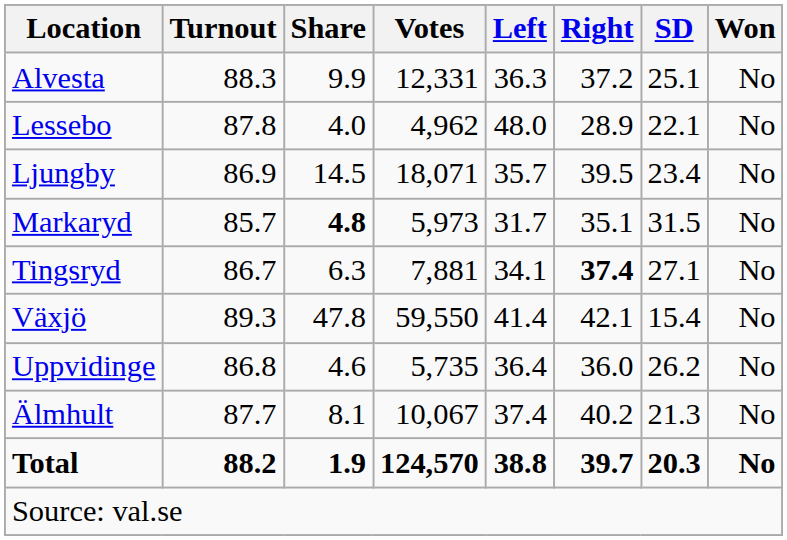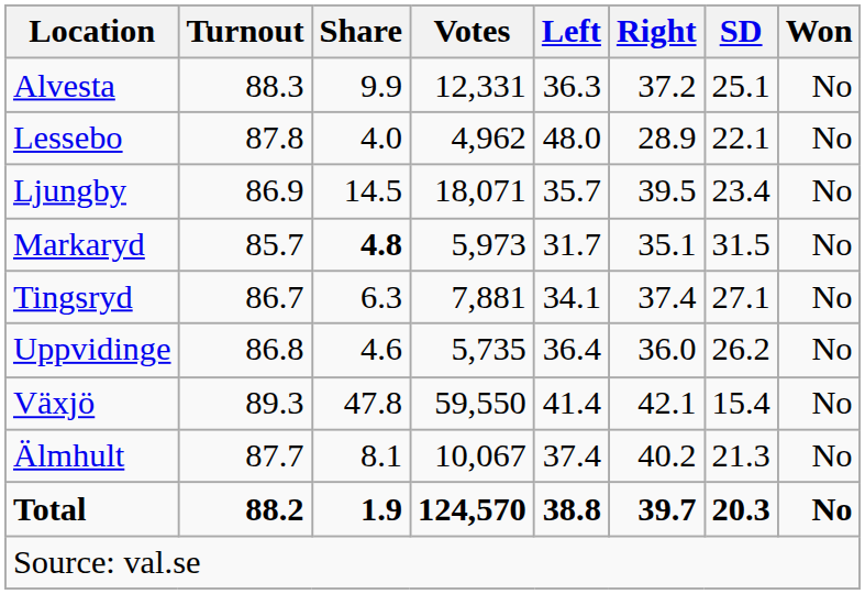 <table class="wikitable sortable" style=text-align:right>
 <tr>
 <th>Location</th>
 <th>Turnout</th>
 <th>Share</th>
 <th>Votes</th>
 <th><a href='#'>Left</a></th>
 <th><a href='#'>Right</a></th>
 <th><a href='#'>SD</a></th>
 <th>Won</th>
 </tr>
 <tr>
 <td align=left><a href='#'>Alvesta</a></td>
 <td>88.3</td>
 <td>9.9</td>
 <td>12,331</td>
 <td>36.3</td>
 <td>37.2</td>
 <td>25.1</td>
 <td>No</td>
 </tr>
 <tr>
 <td align=left><a href='#'>Lessebo</a></td>
 <td>87.8</td>
 <td>4.0</td>
 <td>4,962</td>
 <td>48.0</td>
 <td>28.9</td>
 <td>22.1</td>
 <td>No</td>
 </tr>
 <tr>
 <td align=left><a href='#'>Ljungby</a></td>
 <td>86.9</td>
 <td>14.5</td>
 <td>18,071</td>
 <td>35.7</td>
 <td>39.5</td>
 <td>23.4</td>
 <td>No</td>
 </tr>
 <tr>
 <td align=left><a href='#'>Markaryd</a></td>
 <td>85.7</td>
 <td><strong>4.8</strong></td>
 <td>5,973</td>
 <td>31.7</td>
 <td>35.1</td>
 <td>31.5</td>
 <td>No</td>
 </tr>
 <tr>
 <td align=left><a href='#'>Tingsryd</a></td>
 <td>86.7</td>
 <td>6.3</td>
 <td>7,881</td>
 <td>34.1</td>
-<td><strong>37.4</strong></td>
+<td>37.4</td>
 <td>27.1</td>
+<td>No</td>
+</tr>
+<tr>
+<td align=left><a href='#'>Uppvidinge</a></td>
+<td>86.8</td>
+<td>4.6</td>
+<td>5,735</td>
+<td>36.4</td>
+<td>36.0</td>
+<td>26.2</td>
 <td>No</td>
 </tr>
 <tr>
 <td align=left><a href='#'>Växjö</a></td>
 <td>89.3</td>
 <td>47.8</td>
 <td>59,550</td>
 <td>41.4</td>
 <td>42.1</td>
 <td>15.4</td>
-<td>No</td>
-</tr>
-<tr>
-<td align=left><a href='#'>Uppvidinge</a></td>
-<td>86.8</td>
-<td>4.6</td>
-<td>5,735</td>
-<td>36.4</td>
-<td>36.0</td>
-<td>26.2</td>
 <td>No</td>
 </tr>
 <tr>
 <td align=left><a href='#'>Älmhult</a></td>
 <td>87.7</td>
 <td>8.1</td>
 <td>10,067</td>
 <td>37.4</td>
 <td>40.2</td>
 <td>21.3</td>
 <td>No</td>
 </tr>
 <tr>
 <td align=left><strong>Total</strong></td>
 <td><strong>88.2</strong></td>
 <td><strong>1.9</strong></td>
 <td><strong>124,570</strong></td>
 <td><strong>38.8</strong></td>
 <td><strong>39.7</strong></td>
 <td><strong>20.3</strong></td>
 <td><strong>No</strong></td>
 </tr>
 <tr>
 <td align=left colspan=8>Source: val.se</td>
 </tr>
 </table>
